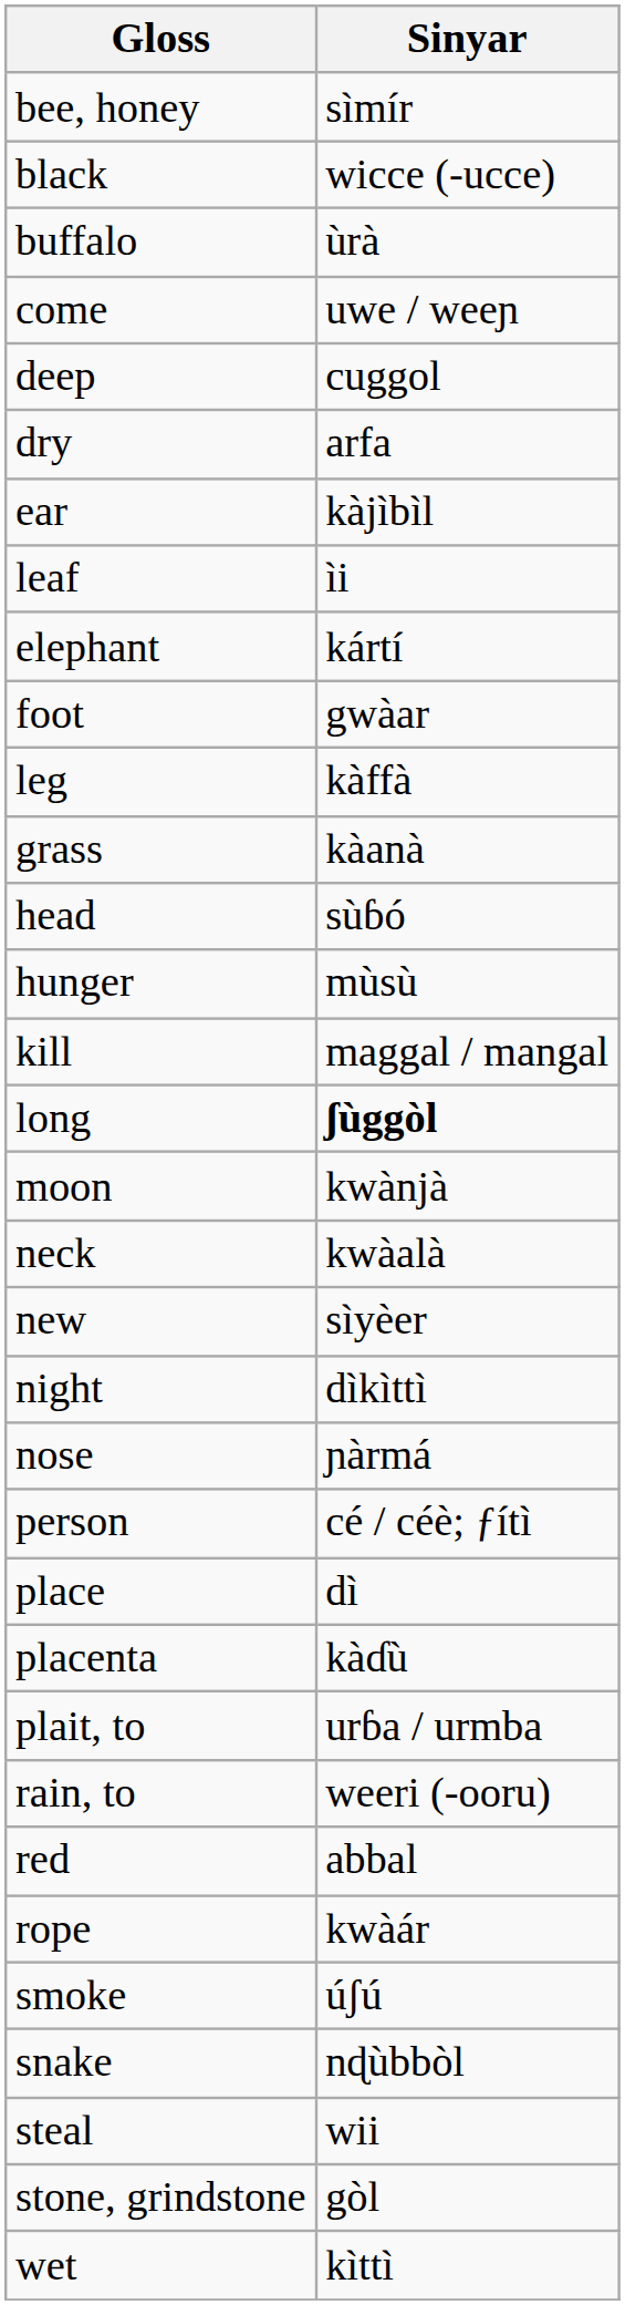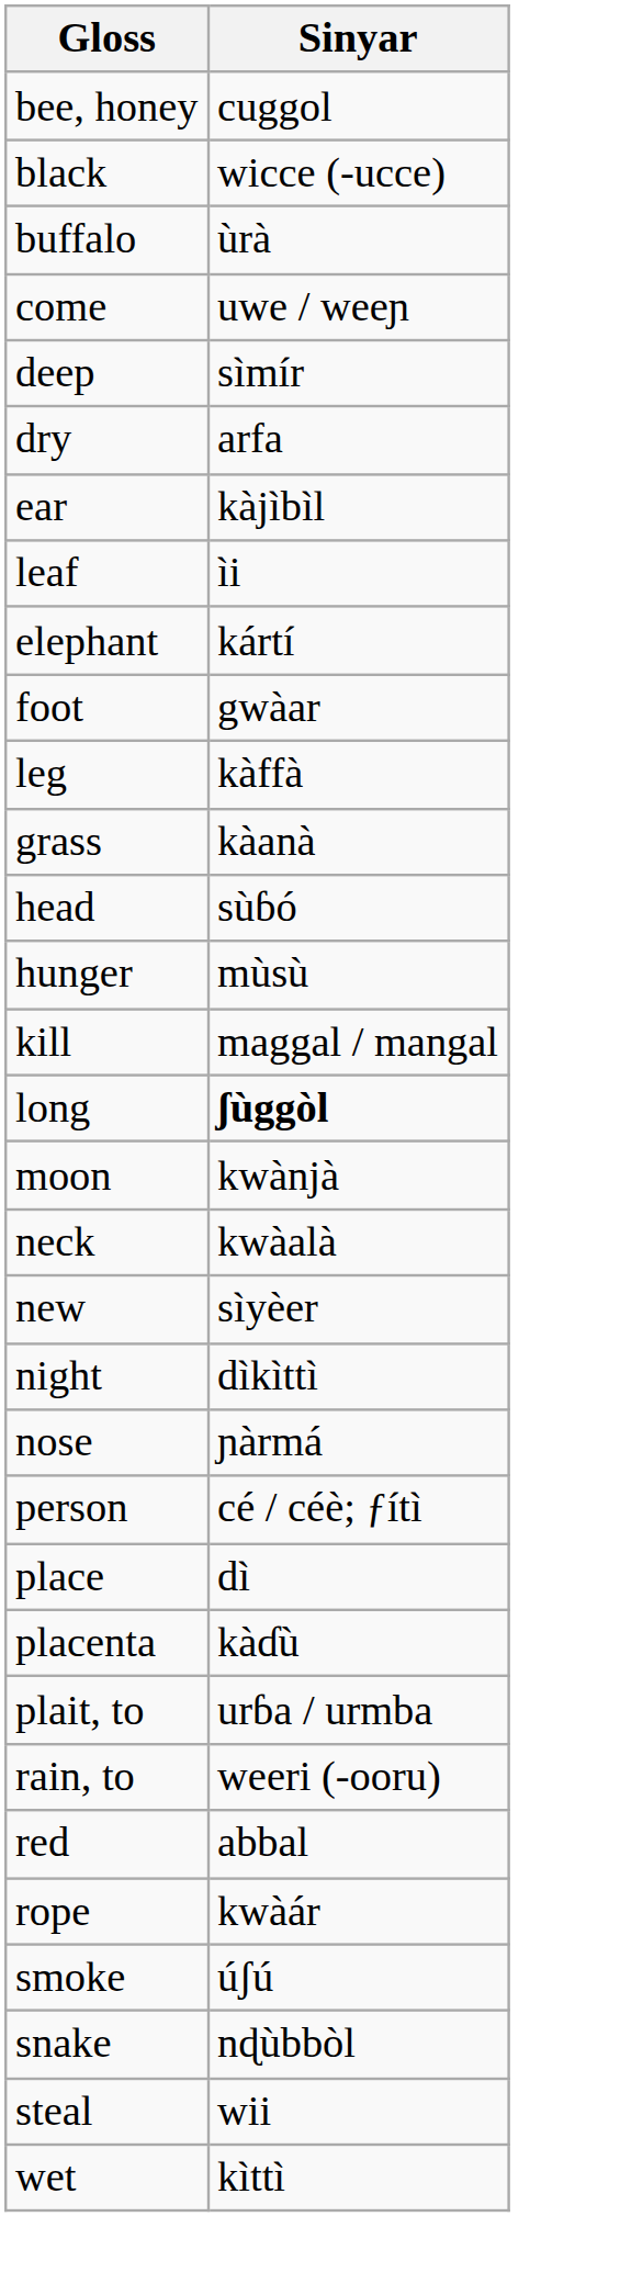 <table class="wikitable sortable">
 <tr>
 <th>Gloss</th>
 <th>Sinyar</th>
 </tr>
 <tr>
 <td>bee, honey</td>
-<td>sìmír</td>
+<td>cuggol</td>
 </tr>
 <tr>
 <td>black</td>
 <td>wicce (-ucce)</td>
 </tr>
 <tr>
 <td>buffalo</td>
 <td>ùrà</td>
 </tr>
 <tr>
 <td>come</td>
 <td>uwe / weeɲ</td>
 </tr>
 <tr>
 <td>deep</td>
-<td>cuggol</td>
+<td>sìmír</td>
 </tr>
 <tr>
 <td>dry</td>
 <td>arfa</td>
 </tr>
 <tr>
 <td>ear</td>
 <td>kàjìbìl</td>
 </tr>
 <tr>
 <td>leaf</td>
 <td>ìi</td>
 </tr>
 <tr>
 <td>elephant</td>
 <td>kártí</td>
 </tr>
 <tr>
 <td>foot</td>
 <td>gwàar</td>
 </tr>
 <tr>
 <td>leg</td>
 <td>kàffà</td>
 </tr>
 <tr>
 <td>grass</td>
 <td>kàanà</td>
 </tr>
 <tr>
 <td>head</td>
 <td>sùɓó</td>
 </tr>
 <tr>
 <td>hunger</td>
 <td>mùsù</td>
 </tr>
 <tr>
 <td>kill</td>
 <td>maggal / mangal</td>
 </tr>
 <tr>
 <td>long</td>
 <td><strong>ʃùggòl</strong></td>
 </tr>
 <tr>
 <td>moon</td>
 <td>kwànjà</td>
 </tr>
 <tr>
 <td>neck</td>
 <td>kwàalà</td>
 </tr>
 <tr>
 <td>new</td>
 <td>sìyèer</td>
 </tr>
 <tr>
 <td>night</td>
 <td>dìkìttì</td>
 </tr>
 <tr>
 <td>nose</td>
 <td>ɲàrmá</td>
 </tr>
 <tr>
 <td>person</td>
 <td>cé / céè; ƒítì</td>
 </tr>
 <tr>
 <td>place</td>
 <td>dì</td>
 </tr>
 <tr>
 <td>placenta</td>
 <td>kàɗù</td>
 </tr>
 <tr>
 <td>plait, to</td>
 <td>urɓa / urmba</td>
 </tr>
 <tr>
 <td>rain, to</td>
 <td>weeri (-ooru)</td>
 </tr>
 <tr>
 <td>red</td>
 <td>abbal</td>
 </tr>
 <tr>
 <td>rope</td>
 <td>kwàár</td>
 </tr>
 <tr>
 <td>smoke</td>
 <td>úʃú</td>
 </tr>
 <tr>
 <td>snake</td>
 <td>nɖùbbòl</td>
 </tr>
 <tr>
 <td>steal</td>
 <td>wii</td>
 </tr>
 <tr>
-<td>stone, grindstone</td>
-<td>gòl</td>
-</tr>
-<tr>
 <td>wet</td>
 <td>kìttì</td>
 </tr>
 </table>
